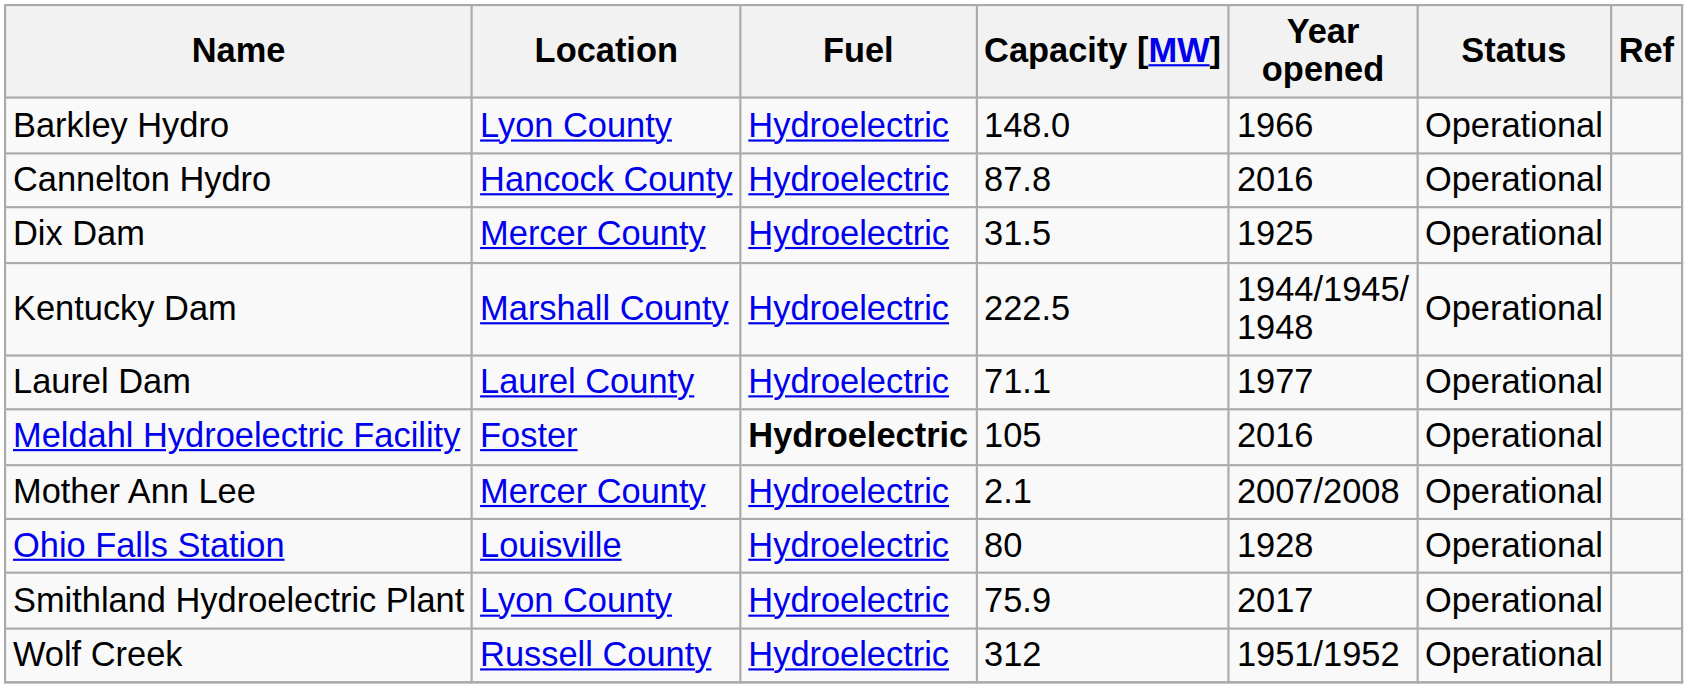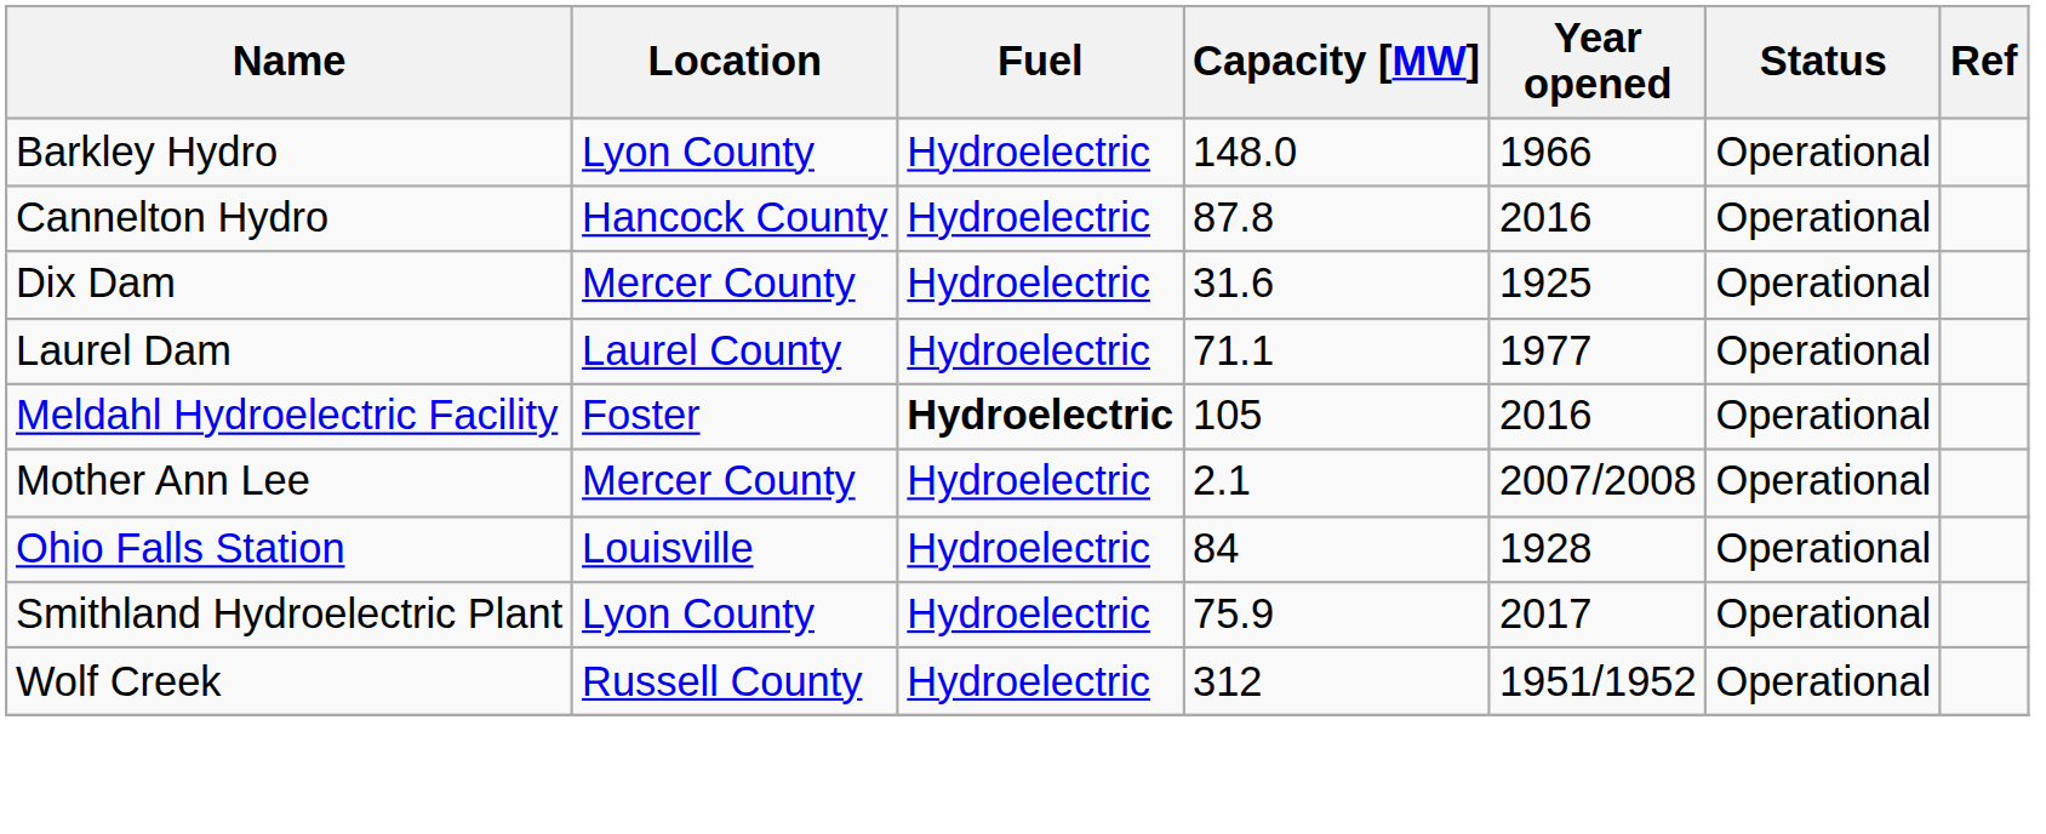 <table class="wikitable sortable">
 <tr>
 <th>Name</th>
 <th>Location</th>
 <th>Fuel</th>
 <th>Capacity &#91;<a href='#'>MW</a>&#93;</th>
 <th>Year<br>opened</th>
 <th>Status</th>
 <th>Ref</th>
 </tr>
 <tr>
 <td>Barkley Hydro</td>
 <td><a href='#'>Lyon County</a></td>
 <td><a href='#'>Hydroelectric</a></td>
 <td>148.0</td>
 <td>1966</td>
 <td>Operational</td>
 <td></td>
 </tr>
 <tr>
 <td>Cannelton Hydro</td>
 <td><a href='#'>Hancock County</a></td>
 <td><a href='#'>Hydroelectric</a></td>
 <td>87.8</td>
 <td>2016</td>
 <td>Operational</td>
 <td></td>
 </tr>
 <tr>
 <td>Dix Dam</td>
 <td><a href='#'>Mercer County</a></td>
 <td><a href='#'>Hydroelectric</a></td>
-<td>31.5</td>
+<td>31.6</td>
 <td>1925</td>
-<td>Operational</td>
-<td></td>
-</tr>
-<tr>
-<td>Kentucky Dam</td>
-<td><a href='#'>Marshall County</a></td>
-<td><a href='#'>Hydroelectric</a></td>
-<td>222.5</td>
-<td>1944/1945/<br>1948</td>
 <td>Operational</td>
 <td></td>
 </tr>
 <tr>
 <td>Laurel Dam</td>
 <td><a href='#'>Laurel County</a></td>
 <td><a href='#'>Hydroelectric</a></td>
 <td>71.1</td>
 <td>1977</td>
 <td>Operational</td>
 <td></td>
 </tr>
 <tr>
 <td><a href='#'>Meldahl Hydroelectric Facility</a></td>
 <td><a href='#'>Foster</a></td>
 <td><strong>Hydroelectric</strong></td>
 <td>105</td>
 <td>2016</td>
 <td>Operational</td>
 <td></td>
 </tr>
 <tr>
 <td>Mother Ann Lee</td>
 <td><a href='#'>Mercer County</a></td>
 <td><a href='#'>Hydroelectric</a></td>
 <td>2.1</td>
 <td>2007/2008</td>
 <td>Operational</td>
 <td></td>
 </tr>
 <tr>
 <td><a href='#'>Ohio Falls Station</a></td>
 <td><a href='#'>Louisville</a></td>
 <td><a href='#'>Hydroelectric</a></td>
-<td>80</td>
+<td>84</td>
 <td>1928</td>
 <td>Operational</td>
 <td></td>
 </tr>
 <tr>
 <td>Smithland Hydroelectric Plant</td>
 <td><a href='#'>Lyon County</a></td>
 <td><a href='#'>Hydroelectric</a></td>
 <td>75.9</td>
 <td>2017</td>
 <td>Operational</td>
 <td></td>
 </tr>
 <tr>
 <td>Wolf Creek</td>
 <td><a href='#'>Russell County</a></td>
 <td><a href='#'>Hydroelectric</a></td>
 <td>312</td>
 <td>1951/1952</td>
 <td>Operational</td>
 <td></td>
 </tr>
 <tr>
 </tr>
 </table>
